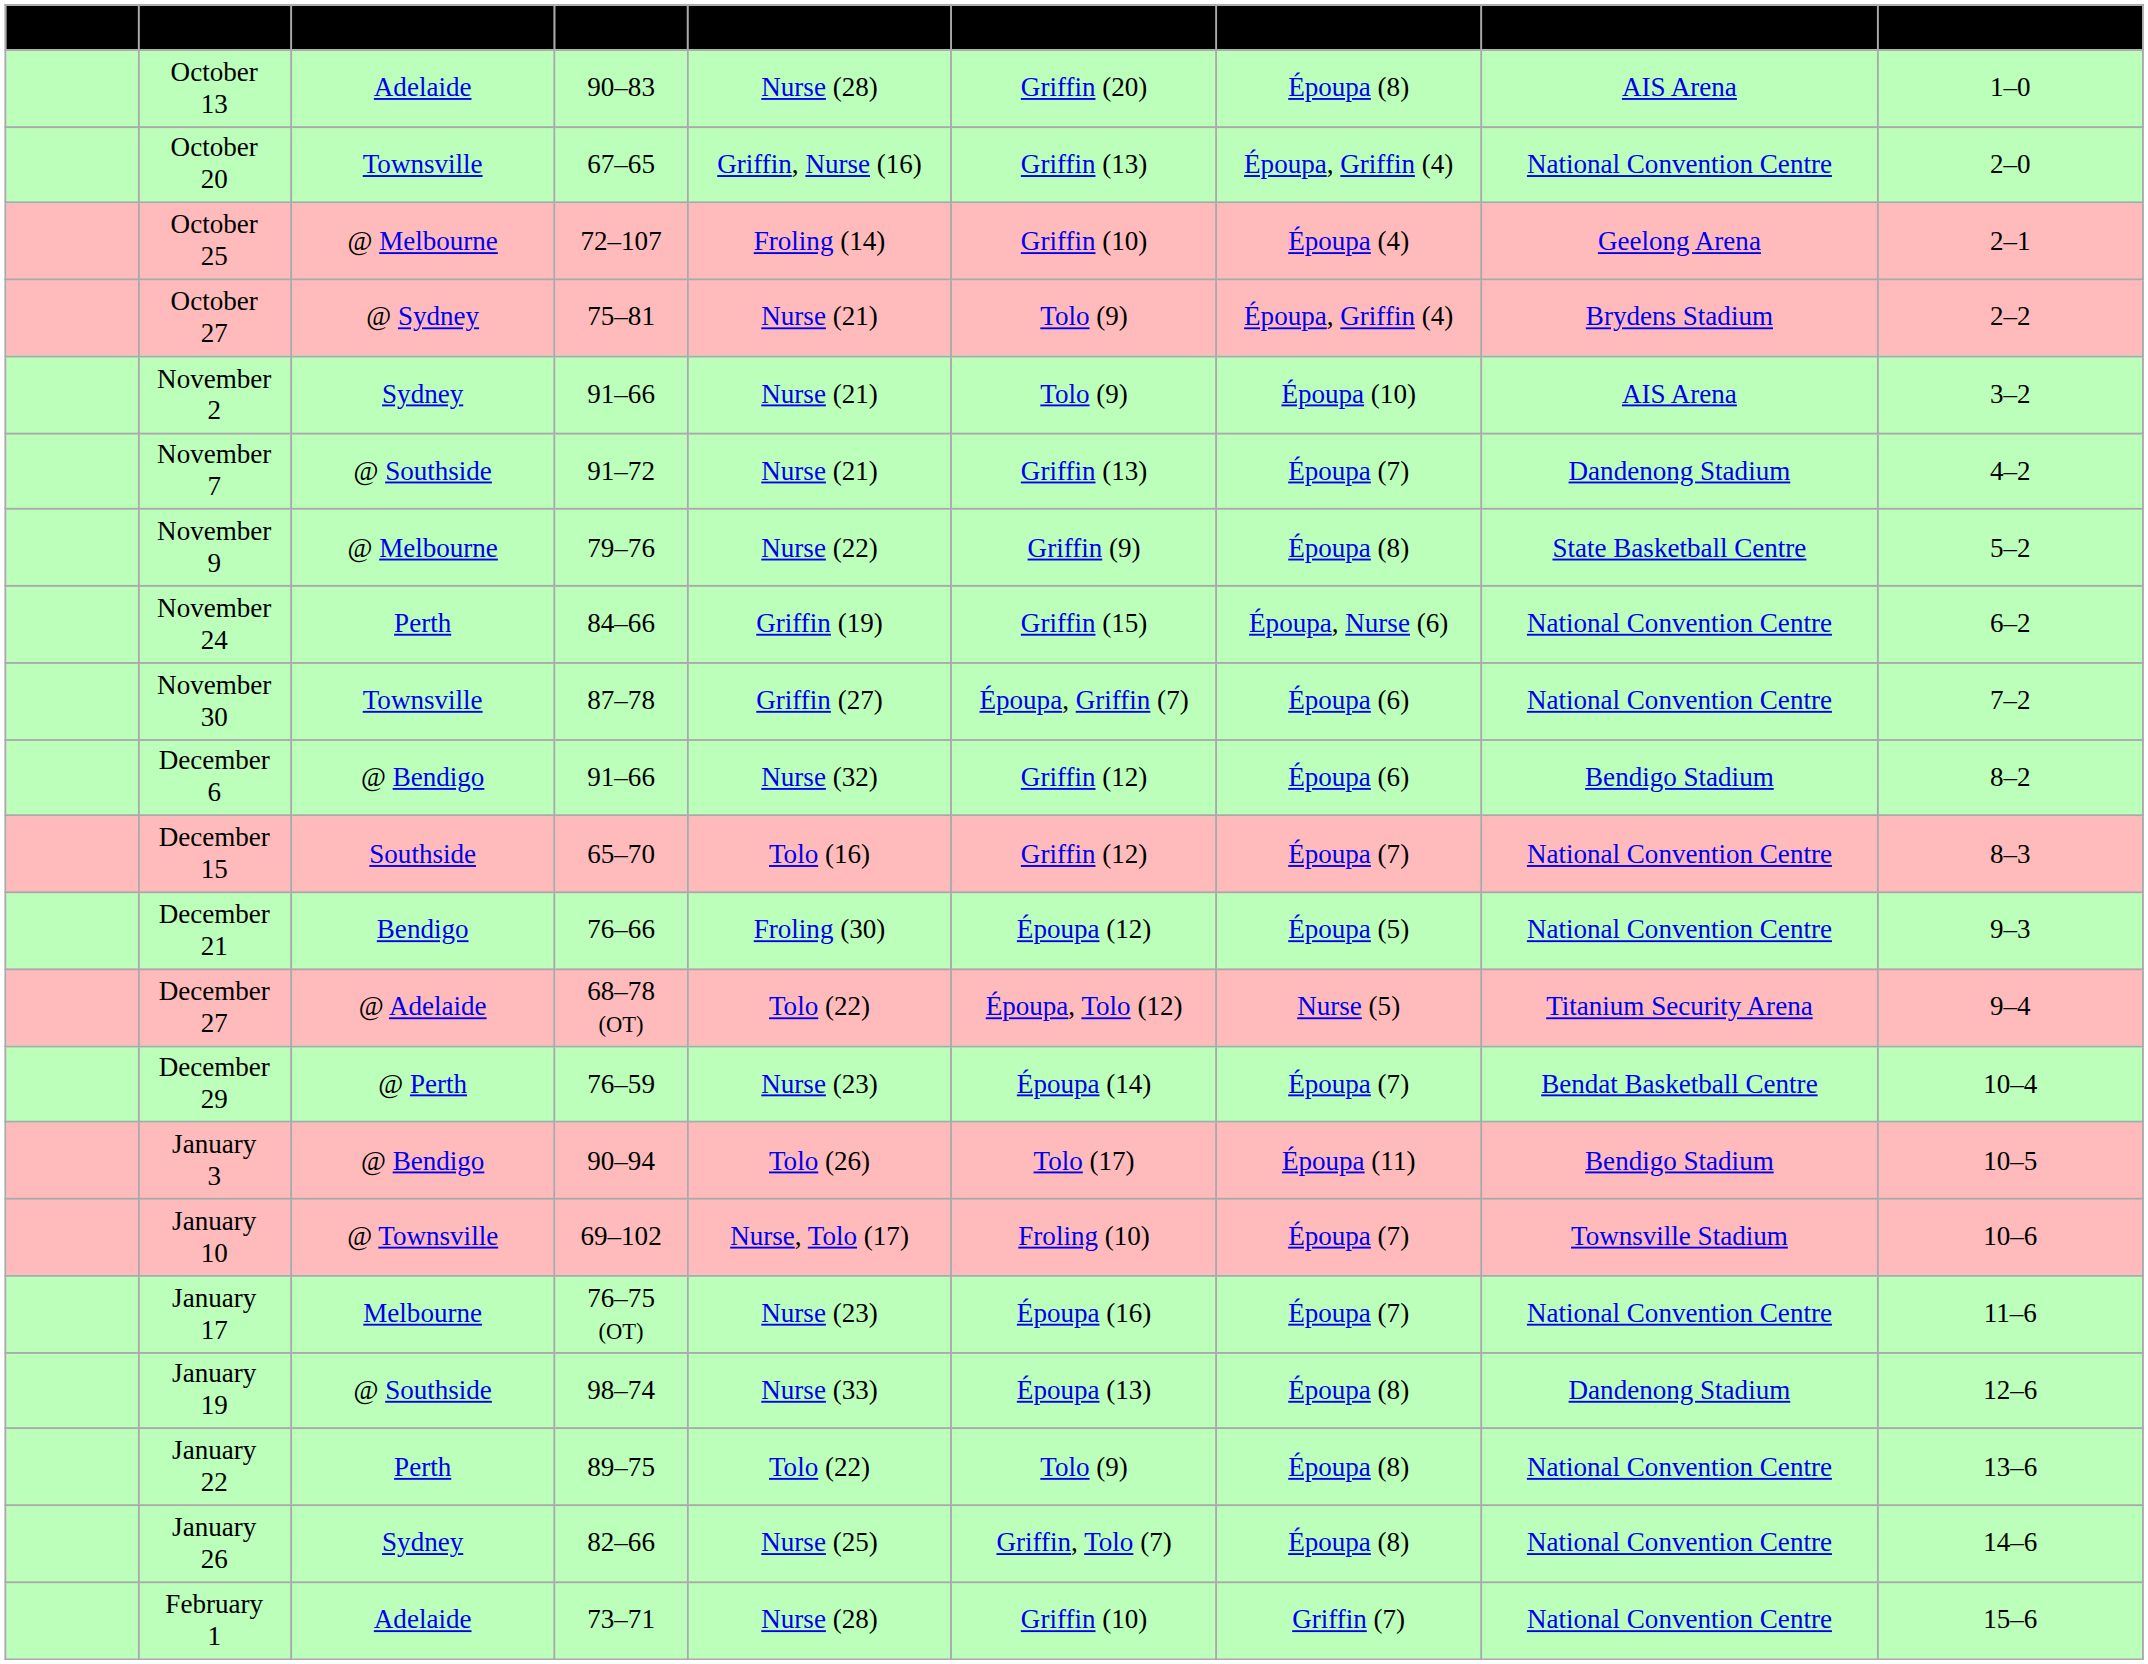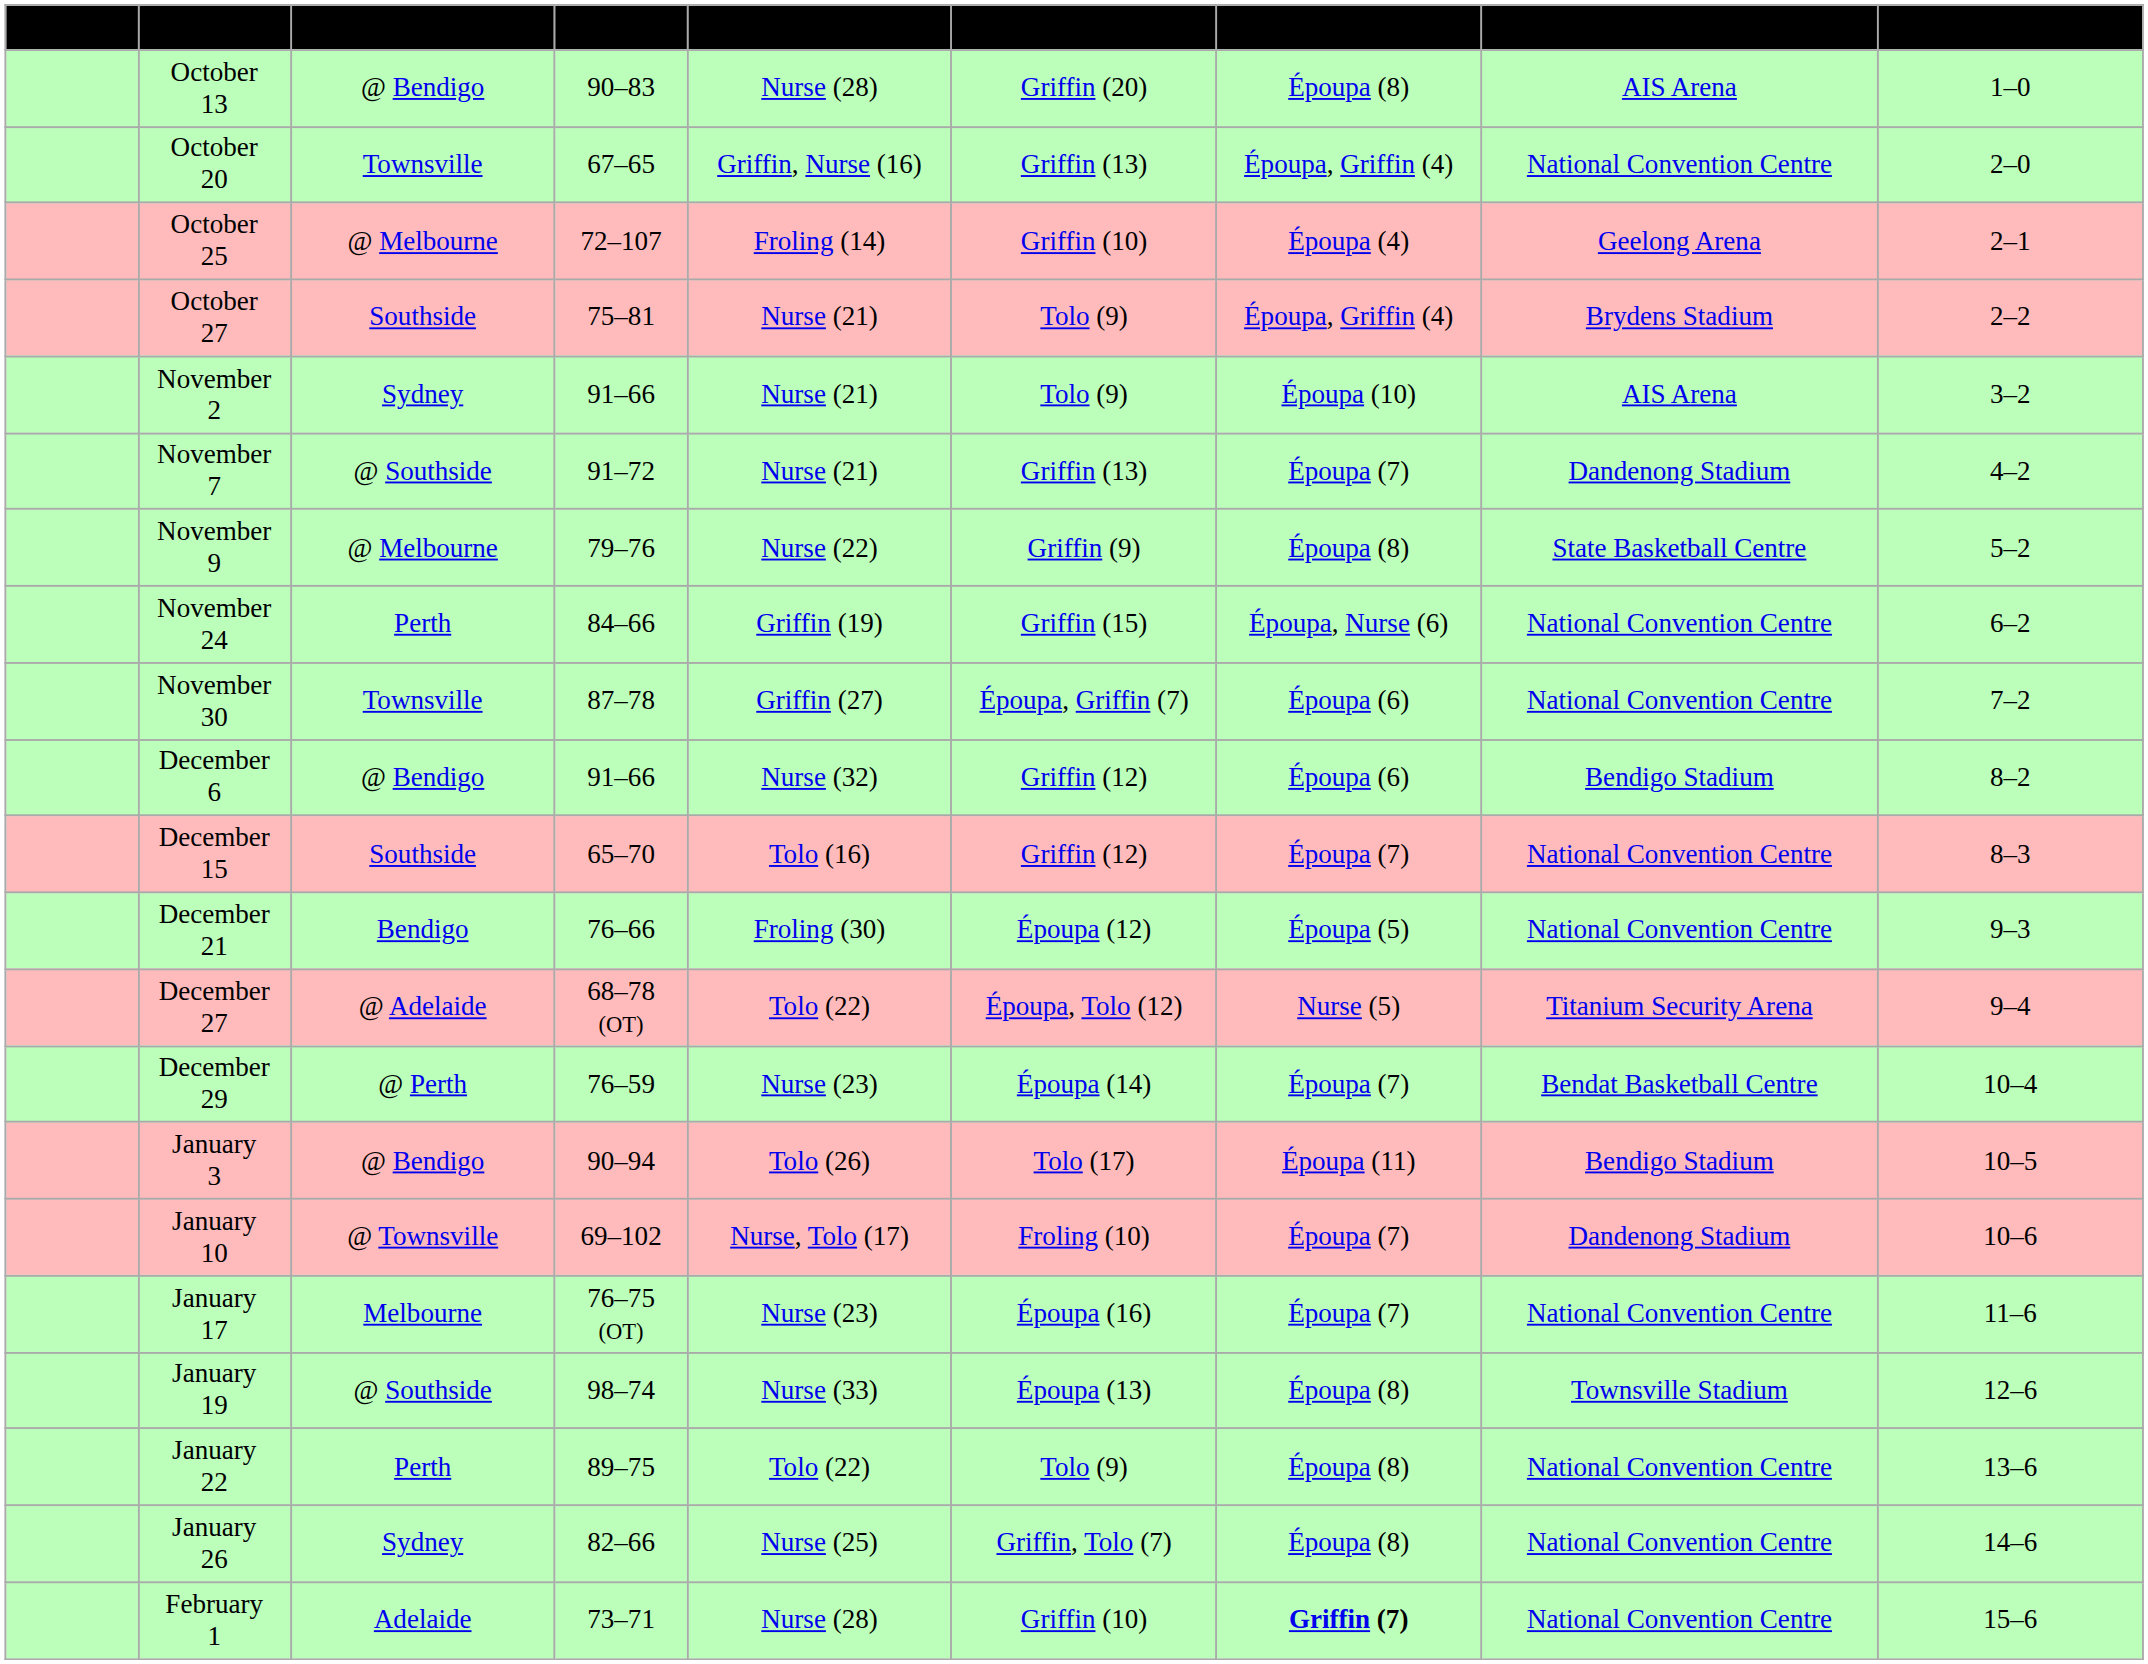 <table class="wikitable" style="font-size:90%; text-align: center; width: 90%; margin:1em auto;">
 <tr>
 <th style="background:black; width: 5%;"><span>Game</span></th>
 <th style="background:black; width: 5%;"><span>Date</span></th>
 <th style="background:black; width: 10%;"><span>Team</span></th>
 <th style="background:black; width: 5%;"><span>Score</span></th>
 <th style="background:black; width: 10%;"><span>High points</span></th>
 <th style="background:black; width: 10%;"><span>High rebounds</span></th>
 <th style="background:black; width: 10%;"><span>High assists</span></th>
 <th style="background:black; width: 15%;"><span>Location</span></th>
 <th style="background:black; width: 10%;"><span>Record</span></th>
 </tr>
 <tr style= "background:#bfb;">
 <td></td>
 <td>October <br> 13</td>
-<td><a href='#'>Adelaide</a></td>
+<td>@ <a href='#'>Bendigo</a></td>
 <td>90–83</td>
 <td><a href='#'>Nurse</a> (28)</td>
 <td><a href='#'>Griffin</a> (20)</td>
 <td><a href='#'>Époupa</a> (8)</td>
 <td><a href='#'>AIS Arena</a></td>
 <td>1–0</td>
 </tr>
 <tr style= "background:#bfb;">
 <td></td>
 <td>October <br> 20</td>
 <td><a href='#'>Townsville</a></td>
 <td>67–65</td>
 <td><a href='#'>Griffin</a>, <a href='#'>Nurse</a> (16)</td>
 <td><a href='#'>Griffin</a> (13)</td>
 <td><a href='#'>Époupa</a>, <a href='#'>Griffin</a> (4)</td>
 <td><a href='#'>National Convention Centre</a></td>
 <td>2–0</td>
 </tr>
 <tr style= "background:#fbb;">
 <td></td>
 <td>October <br> 25</td>
 <td>@ <a href='#'>Melbourne</a></td>
 <td>72–107</td>
 <td><a href='#'>Froling</a> (14)</td>
 <td><a href='#'>Griffin</a> (10)</td>
 <td><a href='#'>Époupa</a> (4)</td>
 <td><a href='#'>Geelong Arena</a></td>
 <td>2–1</td>
 </tr>
 <tr style= "background:#fbb;">
 <td></td>
 <td>October <br> 27</td>
-<td>@ <a href='#'>Sydney</a></td>
+<td><a href='#'>Southside</a></td>
 <td>75–81</td>
 <td><a href='#'>Nurse</a> (21)</td>
 <td><a href='#'>Tolo</a> (9)</td>
 <td><a href='#'>Époupa</a>, <a href='#'>Griffin</a> (4)</td>
 <td><a href='#'>Brydens Stadium</a></td>
 <td>2–2</td>
 </tr>
 <tr style= "background:#bfb;">
 <td></td>
 <td>November <br> 2</td>
 <td><a href='#'>Sydney</a></td>
 <td>91–66</td>
 <td><a href='#'>Nurse</a> (21)</td>
 <td><a href='#'>Tolo</a> (9)</td>
 <td><a href='#'>Époupa</a> (10)</td>
 <td><a href='#'>AIS Arena</a></td>
 <td>3–2</td>
 </tr>
 <tr style= "background:#bfb;">
 <td></td>
 <td>November <br> 7</td>
 <td>@ <a href='#'>Southside</a></td>
 <td>91–72</td>
 <td><a href='#'>Nurse</a> (21)</td>
 <td><a href='#'>Griffin</a> (13)</td>
 <td><a href='#'>Époupa</a> (7)</td>
 <td><a href='#'>Dandenong Stadium</a></td>
 <td>4–2</td>
 </tr>
 <tr style= "background:#bfb;">
 <td></td>
 <td>November <br> 9</td>
 <td>@ <a href='#'>Melbourne</a></td>
 <td>79–76</td>
 <td><a href='#'>Nurse</a> (22)</td>
 <td><a href='#'>Griffin</a> (9)</td>
 <td><a href='#'>Époupa</a> (8)</td>
 <td><a href='#'>State Basketball Centre</a></td>
 <td>5–2</td>
 </tr>
 <tr style= "background:#bfb;">
 <td></td>
 <td>November <br> 24</td>
 <td><a href='#'>Perth</a></td>
 <td>84–66</td>
 <td><a href='#'>Griffin</a> (19)</td>
 <td><a href='#'>Griffin</a> (15)</td>
 <td><a href='#'>Époupa</a>, <a href='#'>Nurse</a> (6)</td>
 <td><a href='#'>National Convention Centre</a></td>
 <td>6–2</td>
 </tr>
 <tr style= "background:#bfb;">
 <td></td>
 <td>November <br> 30</td>
 <td><a href='#'>Townsville</a></td>
 <td>87–78</td>
 <td><a href='#'>Griffin</a> (27)</td>
 <td><a href='#'>Époupa</a>, <a href='#'>Griffin</a> (7)</td>
 <td><a href='#'>Époupa</a> (6)</td>
 <td><a href='#'>National Convention Centre</a></td>
 <td>7–2</td>
 </tr>
 <tr style= "background:#bfb;">
 <td></td>
 <td>December <br> 6</td>
 <td>@ <a href='#'>Bendigo</a></td>
 <td>91–66</td>
 <td><a href='#'>Nurse</a> (32)</td>
 <td><a href='#'>Griffin</a> (12)</td>
 <td><a href='#'>Époupa</a> (6)</td>
 <td><a href='#'>Bendigo Stadium</a></td>
 <td>8–2</td>
 </tr>
 <tr style= "background:#fbb;">
 <td></td>
 <td>December <br> 15</td>
 <td><a href='#'>Southside</a></td>
 <td>65–70</td>
 <td><a href='#'>Tolo</a> (16)</td>
 <td><a href='#'>Griffin</a> (12)</td>
 <td><a href='#'>Époupa</a> (7)</td>
 <td><a href='#'>National Convention Centre</a></td>
 <td>8–3</td>
 </tr>
 <tr style= "background:#bfb;">
 <td></td>
 <td>December <br> 21</td>
 <td><a href='#'>Bendigo</a></td>
 <td>76–66</td>
 <td><a href='#'>Froling</a> (30)</td>
 <td><a href='#'>Époupa</a> (12)</td>
 <td><a href='#'>Époupa</a> (5)</td>
 <td><a href='#'>National Convention Centre</a></td>
 <td>9–3</td>
 </tr>
 <tr style= "background:#fbb;">
 <td></td>
 <td>December <br> 27</td>
 <td>@ <a href='#'>Adelaide</a></td>
 <td>68–78 <br> <small> (OT) </small></td>
 <td><a href='#'>Tolo</a> (22)</td>
 <td><a href='#'>Époupa</a>, <a href='#'>Tolo</a> (12)</td>
 <td><a href='#'>Nurse</a> (5)</td>
 <td><a href='#'>Titanium Security Arena</a></td>
 <td>9–4</td>
 </tr>
 <tr style= "background:#bfb;">
 <td></td>
 <td>December <br> 29</td>
 <td>@ <a href='#'>Perth</a></td>
 <td>76–59</td>
 <td><a href='#'>Nurse</a> (23)</td>
 <td><a href='#'>Époupa</a> (14)</td>
 <td><a href='#'>Époupa</a> (7)</td>
 <td><a href='#'>Bendat Basketball Centre</a></td>
 <td>10–4</td>
 </tr>
 <tr style= "background:#fbb;">
 <td></td>
 <td>January <br> 3</td>
 <td>@ <a href='#'>Bendigo</a></td>
 <td>90–94</td>
 <td><a href='#'>Tolo</a> (26)</td>
 <td><a href='#'>Tolo</a> (17)</td>
 <td><a href='#'>Époupa</a> (11)</td>
 <td><a href='#'>Bendigo Stadium</a></td>
 <td>10–5</td>
 </tr>
 <tr style= "background:#fbb;">
 <td></td>
 <td>January <br> 10</td>
 <td>@ <a href='#'>Townsville</a></td>
 <td>69–102</td>
 <td><a href='#'>Nurse</a>, <a href='#'>Tolo</a> (17)</td>
 <td><a href='#'>Froling</a> (10)</td>
 <td><a href='#'>Époupa</a> (7)</td>
-<td><a href='#'>Townsville Stadium</a></td>
+<td><a href='#'>Dandenong Stadium</a></td>
 <td>10–6</td>
 </tr>
 <tr style= "background:#bfb;">
 <td></td>
 <td>January <br> 17</td>
 <td><a href='#'>Melbourne</a></td>
 <td>76–75 <br> <small> (OT) </small></td>
 <td><a href='#'>Nurse</a> (23)</td>
 <td><a href='#'>Époupa</a> (16)</td>
 <td><a href='#'>Époupa</a> (7)</td>
 <td><a href='#'>National Convention Centre</a></td>
 <td>11–6</td>
 </tr>
 <tr style= "background:#bfb;">
 <td></td>
 <td>January <br> 19</td>
 <td>@ <a href='#'>Southside</a></td>
 <td>98–74</td>
 <td><a href='#'>Nurse</a> (33)</td>
 <td><a href='#'>Époupa</a> (13)</td>
 <td><a href='#'>Époupa</a> (8)</td>
-<td><a href='#'>Dandenong Stadium</a></td>
+<td><a href='#'>Townsville Stadium</a></td>
 <td>12–6</td>
 </tr>
 <tr style= "background:#bfb;">
 <td></td>
 <td>January <br> 22</td>
 <td><a href='#'>Perth</a></td>
 <td>89–75</td>
 <td><a href='#'>Tolo</a> (22)</td>
 <td><a href='#'>Tolo</a> (9)</td>
 <td><a href='#'>Époupa</a> (8)</td>
 <td><a href='#'>National Convention Centre</a></td>
 <td>13–6</td>
 </tr>
 <tr style= "background:#bfb;">
 <td></td>
 <td>January <br> 26</td>
 <td><a href='#'>Sydney</a></td>
 <td>82–66</td>
 <td><a href='#'>Nurse</a> (25)</td>
 <td><a href='#'>Griffin</a>, <a href='#'>Tolo</a> (7)</td>
 <td><a href='#'>Époupa</a> (8)</td>
 <td><a href='#'>National Convention Centre</a></td>
 <td>14–6</td>
 </tr>
 <tr style= "background:#bfb;">
 <td></td>
 <td>February <br> 1</td>
 <td><a href='#'>Adelaide</a></td>
 <td>73–71</td>
 <td><a href='#'>Nurse</a> (28)</td>
 <td><a href='#'>Griffin</a> (10)</td>
-<td><a href='#'>Griffin</a> (7)</td>
+<td><strong><a href='#'>Griffin</a> (7)</strong></td>
 <td><a href='#'>National Convention Centre</a></td>
 <td>15–6</td>
 </tr>
 </table>
